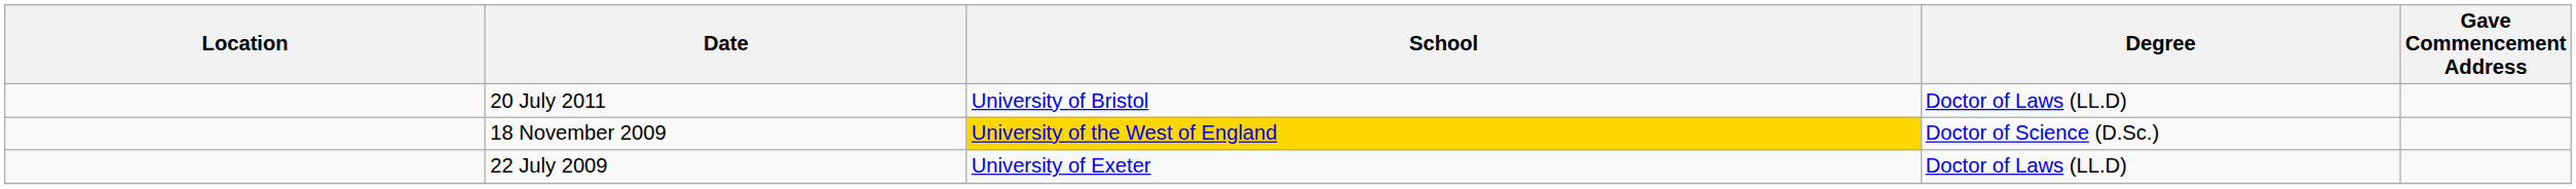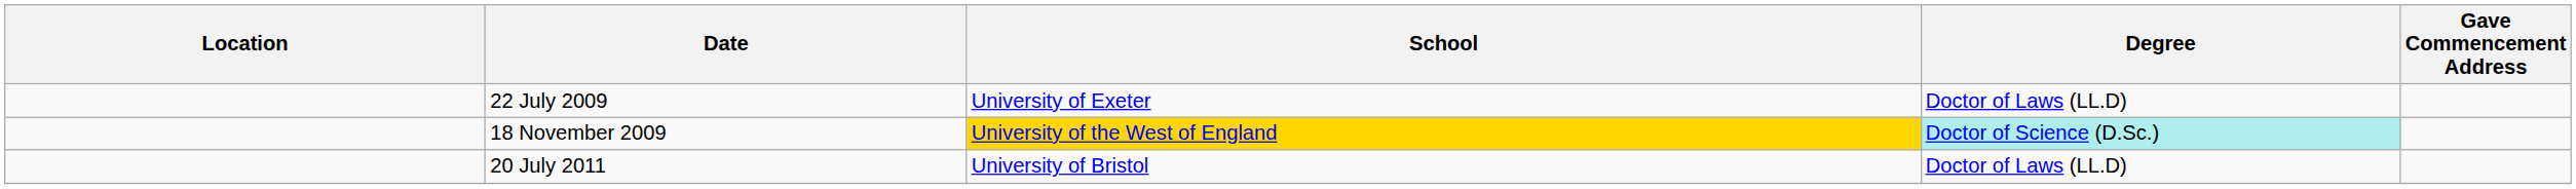 <table class="wikitable" style="width:100%;">
 <tr>
 <th style="width:20%;">Location</th>
 <th style="width:20%;">Date</th>
 <th style="width:40%;">School</th>
 <th style="width:20%;">Degree</th>
 <th style="width:20%;">Gave Commencement Address</th>
 </tr>
 <tr>
 <td></td>
-<td>20 July 2011</td>
-<td><a href='#'>University of Bristol</a></td>
+<td>22 July 2009</td>
+<td><a href='#'>University of Exeter</a></td>
 <td><a href='#'>Doctor of Laws</a> (LL.D)</td>
 <td></td>
 </tr>
 <tr>
 <td></td>
 <td>18 November 2009</td>
 <td style="background: gold;"><a href='#'>University of the West of England</a></td>
-<td><a href='#'>Doctor of Science</a> (D.Sc.)</td>
+<td style="background: paleturquoise;"><a href='#'>Doctor of Science</a> (D.Sc.)</td>
 <td></td>
 </tr>
 <tr>
 <td></td>
-<td>22 July 2009</td>
-<td><a href='#'>University of Exeter</a></td>
+<td>20 July 2011</td>
+<td><a href='#'>University of Bristol</a></td>
 <td><a href='#'>Doctor of Laws</a> (LL.D)</td>
 <td></td>
 </tr>
 <tr>
 </tr>
 </table>
